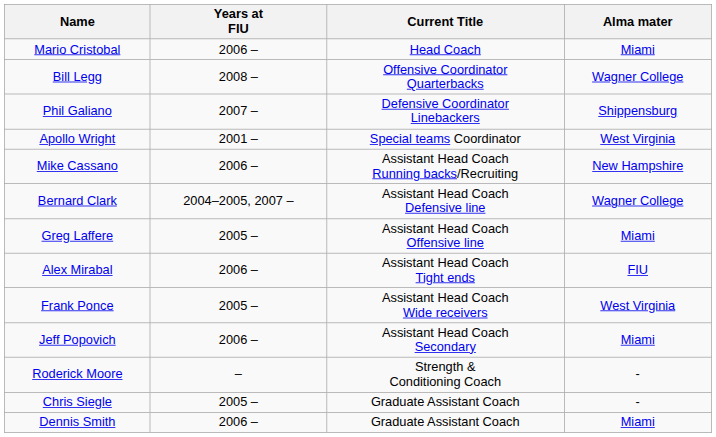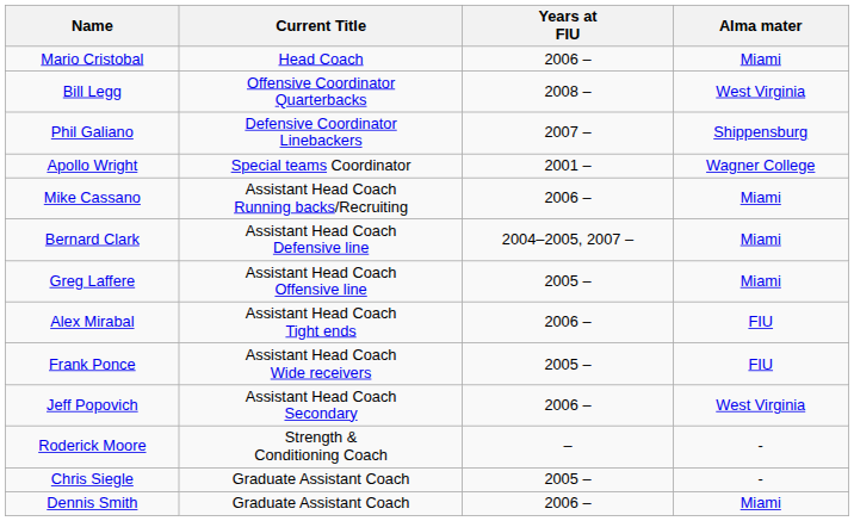 <table class="wikitable" style="width:70%;">
 <tr>
 <th>Name</th>
+<th>Current Title</th>
 <th>Years at<br>FIU</th>
-<th>Current Title</th>
 <th>Alma mater</th>
 </tr>
 <tr style="text-align:center;">
 <td><a href='#'>Mario Cristobal</a></td>
+<td><a href='#'>Head Coach</a></td>
 <td>2006 –</td>
-<td><a href='#'>Head Coach</a></td>
 <td><a href='#'>Miami</a></td>
 </tr>
 <tr style="text-align:center;">
 <td><a href='#'>Bill Legg</a></td>
+<td><a href='#'>Offensive Coordinator</a><br><a href='#'>Quarterbacks</a></td>
 <td>2008 –</td>
-<td><a href='#'>Offensive Coordinator</a><br><a href='#'>Quarterbacks</a></td>
-<td><a href='#'>Wagner College</a></td>
+<td><a href='#'>West Virginia</a></td>
 </tr>
 <tr style="text-align:center;">
 <td><a href='#'>Phil Galiano</a></td>
+<td><a href='#'>Defensive Coordinator</a><br><a href='#'>Linebackers</a></td>
 <td>2007 –</td>
-<td><a href='#'>Defensive Coordinator</a><br><a href='#'>Linebackers</a></td>
 <td><a href='#'>Shippensburg</a></td>
 </tr>
 <tr style="text-align:center;">
 <td><a href='#'>Apollo Wright</a></td>
+<td><a href='#'>Special teams</a> Coordinator</td>
 <td>2001 –</td>
-<td><a href='#'>Special teams</a> Coordinator</td>
-<td><a href='#'>West Virginia</a></td>
+<td><a href='#'>Wagner College</a></td>
 </tr>
 <tr style="text-align:center;">
 <td><a href='#'>Mike Cassano</a></td>
+<td>Assistant Head Coach<br><a href='#'>Running backs</a>/Recruiting</td>
 <td>2006 –</td>
-<td>Assistant Head Coach<br><a href='#'>Running backs</a>/Recruiting</td>
-<td><a href='#'>New Hampshire</a></td>
+<td><a href='#'>Miami</a></td>
 </tr>
 <tr style="text-align:center;">
 <td><a href='#'>Bernard Clark</a></td>
+<td>Assistant Head Coach<br><a href='#'>Defensive line</a></td>
 <td>2004–2005, 2007 –</td>
-<td>Assistant Head Coach<br><a href='#'>Defensive line</a></td>
-<td><a href='#'>Wagner College</a></td>
+<td><a href='#'>Miami</a></td>
 </tr>
 <tr style="text-align:center;">
 <td><a href='#'>Greg Laffere</a></td>
+<td>Assistant Head Coach<br><a href='#'>Offensive line</a></td>
 <td>2005 –</td>
-<td>Assistant Head Coach<br><a href='#'>Offensive line</a></td>
 <td><a href='#'>Miami</a></td>
 </tr>
 <tr style="text-align:center;">
 <td><a href='#'>Alex Mirabal</a></td>
+<td>Assistant Head Coach<br><a href='#'>Tight ends</a></td>
 <td>2006 –</td>
-<td>Assistant Head Coach<br><a href='#'>Tight ends</a></td>
 <td><a href='#'>FIU</a></td>
 </tr>
 <tr style="text-align:center;">
 <td><a href='#'>Frank Ponce</a></td>
+<td>Assistant Head Coach<br><a href='#'>Wide receivers</a></td>
 <td>2005 –</td>
-<td>Assistant Head Coach<br><a href='#'>Wide receivers</a></td>
+<td><a href='#'>FIU</a></td>
+</tr>
+<tr style="text-align:center;">
+<td><a href='#'>Jeff Popovich</a></td>
+<td>Assistant Head Coach<br><a href='#'>Secondary</a></td>
+<td>2006 –</td>
 <td><a href='#'>West Virginia</a></td>
 </tr>
 <tr style="text-align:center;">
-<td><a href='#'>Jeff Popovich</a></td>
-<td>2006 –</td>
-<td>Assistant Head Coach<br><a href='#'>Secondary</a></td>
-<td><a href='#'>Miami</a></td>
-</tr>
-<tr style="text-align:center;">
 <td><a href='#'>Roderick Moore</a></td>
+<td>Strength & <br>Conditioning Coach</td>
 <td>–</td>
-<td>Strength & <br>Conditioning Coach</td>
 <td>-</td>
 </tr>
 <tr style="text-align:center;">
 <td><a href='#'>Chris Siegle</a></td>
+<td>Graduate Assistant Coach</td>
 <td>2005 –</td>
-<td>Graduate Assistant Coach</td>
 <td>-</td>
 </tr>
 <tr style="text-align:center;">
 <td><a href='#'>Dennis Smith</a></td>
+<td>Graduate Assistant Coach</td>
 <td>2006 –</td>
-<td>Graduate Assistant Coach</td>
 <td><a href='#'>Miami</a></td>
 </tr>
 </table>
